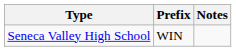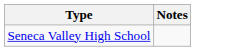 <table class="wikitable collapsible">
 <tr>
 <th>Type</th>
-<th>Prefix</th>
 <th>Notes</th>
 </tr>
 <tr>
 <td><a href='#'>Seneca Valley High School</a></td>
-<td>WIN</td>
 <td></td>
 </tr>
 </table>
